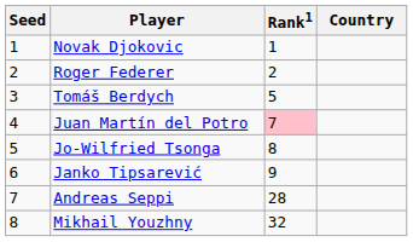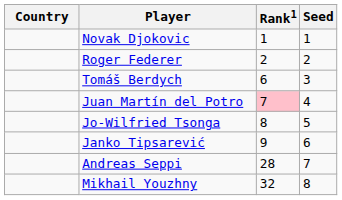 <table class="sortable wikitable">
 <tr>
-<th>Seed</th>
+<th width="70">Country</th>
 <th width="175">Player</th>
 <th>Rank<sup>1</sup></th>
-<th width="70">Country</th>
+<th>Seed</th>
 </tr>
 <tr>
-<td>1</td>
+<td></td>
 <td><a href='#'>Novak Djokovic</a></td>
 <td>1</td>
-<td></td>
+<td>1</td>
 </tr>
 <tr>
-<td>2</td>
+<td></td>
 <td><a href='#'>Roger Federer</a></td>
 <td>2</td>
-<td></td>
+<td>2</td>
 </tr>
 <tr>
+<td></td>
+<td><a href='#'>Tomáš Berdych</a></td>
+<td>6</td>
 <td>3</td>
-<td><a href='#'>Tomáš Berdych</a></td>
-<td>5</td>
-<td></td>
 </tr>
 <tr>
-<td>4</td>
+<td></td>
 <td><a href='#'>Juan Martín del Potro</a></td>
 <td style="background: pink;">7</td>
-<td></td>
+<td>4</td>
 </tr>
 <tr>
-<td>5</td>
+<td></td>
 <td><a href='#'>Jo-Wilfried Tsonga</a></td>
 <td>8</td>
-<td></td>
+<td>5</td>
 </tr>
 <tr>
-<td>6</td>
+<td></td>
 <td><a href='#'>Janko Tipsarević</a></td>
 <td>9</td>
-<td></td>
+<td>6</td>
 </tr>
 <tr>
-<td>7</td>
+<td></td>
 <td><a href='#'>Andreas Seppi</a></td>
 <td>28</td>
-<td></td>
+<td>7</td>
 </tr>
 <tr>
-<td>8</td>
+<td></td>
 <td><a href='#'>Mikhail Youzhny</a></td>
 <td>32</td>
-<td></td>
+<td>8</td>
 </tr>
 </table>
